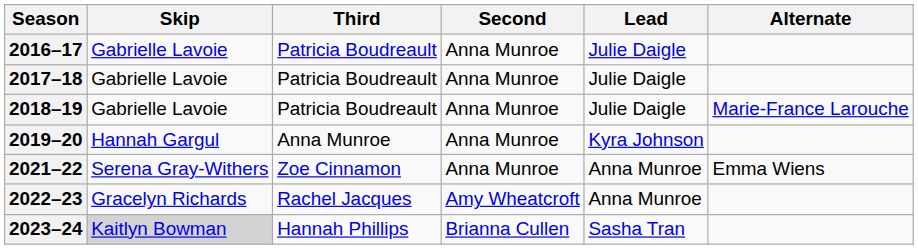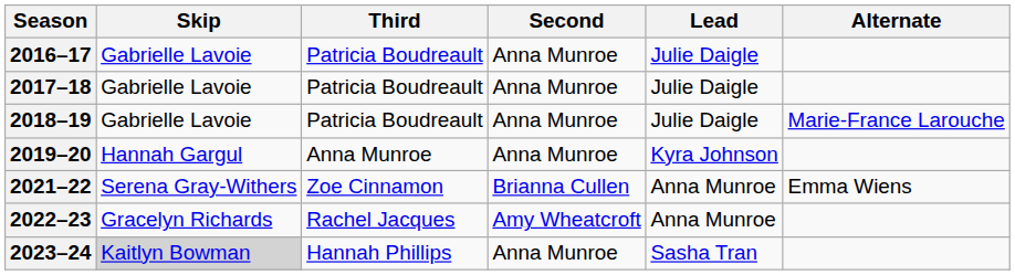 <table class="wikitable">
 <tr>
 <th scope="col">Season</th>
 <th scope="col">Skip</th>
 <th scope="col">Third</th>
 <th scope="col">Second</th>
 <th scope="col">Lead</th>
 <th scope="col">Alternate</th>
 </tr>
 <tr>
 <th scope="row">2016–17</th>
 <td><a href='#'>Gabrielle Lavoie</a></td>
 <td><a href='#'>Patricia Boudreault</a></td>
 <td>Anna Munroe</td>
 <td><a href='#'>Julie Daigle</a></td>
 <td></td>
 </tr>
 <tr>
 <th scope="row">2017–18</th>
 <td>Gabrielle Lavoie</td>
 <td>Patricia Boudreault</td>
 <td>Anna Munroe</td>
 <td>Julie Daigle</td>
 <td></td>
 </tr>
 <tr>
 <th scope="row">2018–19</th>
 <td>Gabrielle Lavoie</td>
 <td>Patricia Boudreault</td>
 <td>Anna Munroe</td>
 <td>Julie Daigle</td>
 <td><a href='#'>Marie-France Larouche</a></td>
 </tr>
 <tr>
 <th scope="row">2019–20</th>
 <td><a href='#'>Hannah Gargul</a></td>
 <td>Anna Munroe</td>
 <td>Anna Munroe</td>
 <td><a href='#'>Kyra Johnson</a></td>
 <td></td>
 </tr>
 <tr>
 <th scope="row">2021–22</th>
 <td><a href='#'>Serena Gray-Withers</a></td>
 <td><a href='#'>Zoe Cinnamon</a></td>
-<td>Anna Munroe</td>
+<td><a href='#'>Brianna Cullen</a></td>
 <td>Anna Munroe</td>
 <td>Emma Wiens</td>
 </tr>
 <tr>
 <th scope="row">2022–23</th>
 <td><a href='#'>Gracelyn Richards</a></td>
 <td><a href='#'>Rachel Jacques</a></td>
 <td><a href='#'>Amy Wheatcroft</a></td>
 <td>Anna Munroe</td>
 <td></td>
 </tr>
 <tr>
 <th scope="row">2023–24</th>
 <td style="background: lightgrey;"><a href='#'>Kaitlyn Bowman</a></td>
 <td><a href='#'>Hannah Phillips</a></td>
-<td><a href='#'>Brianna Cullen</a></td>
+<td>Anna Munroe</td>
 <td><a href='#'>Sasha Tran</a></td>
 <td></td>
 </tr>
 </table>
